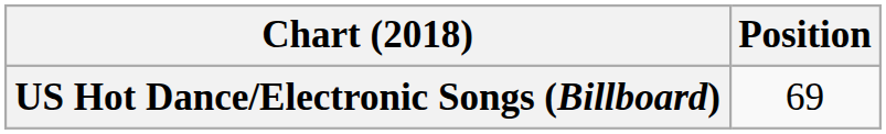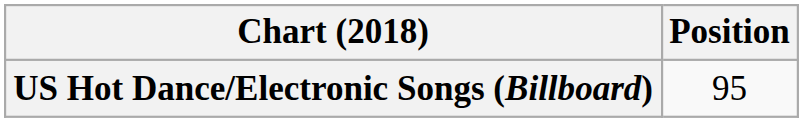 <table class="wikitable plainrowheaders" style="text-align:center">
 <tr>
 <th scope="col">Chart (2018)</th>
 <th scope="col">Position</th>
 </tr>
 <tr>
 <th scope="row">US Hot Dance/Electronic Songs (<em>Billboard</em>)</th>
-<td>69</td>
+<td>95</td>
 </tr>
 </table>
